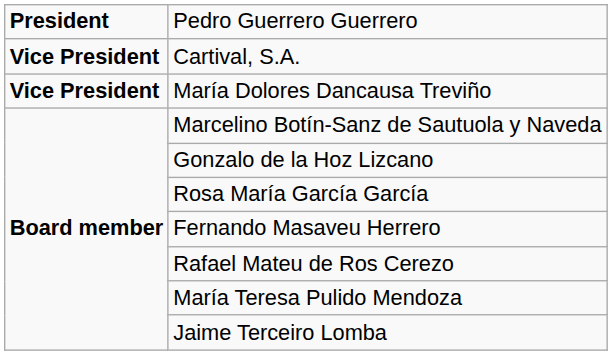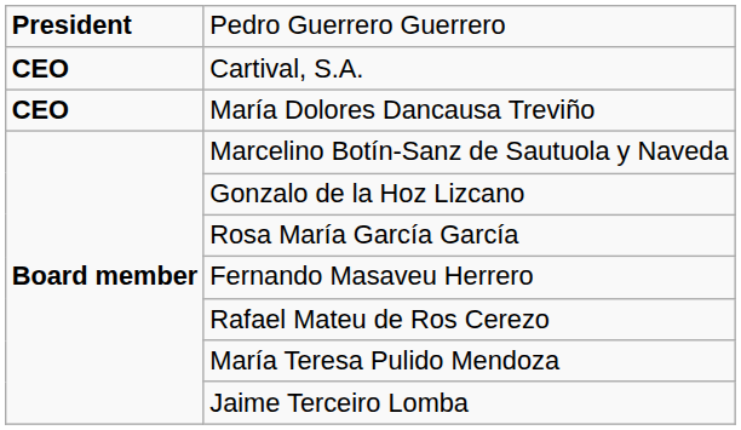 <table class="wikitable">
 <tr>
 <td><strong>President</strong></td>
 <td>Pedro Guerrero Guerrero</td>
 </tr>
 <tr>
-<td><strong>Vice President</strong></td>
+<td><strong>CEO</strong></td>
 <td>Cartival, S.A.</td>
 </tr>
 <tr>
-<td><strong>Vice President</strong></td>
+<td><strong>CEO</strong></td>
 <td>María Dolores Dancausa Treviño</td>
 </tr>
 <tr>
 <td rowspan="7"><strong>Board member</strong></td>
 <td>Marcelino Botín-Sanz de Sautuola y Naveda</td>
 </tr>
 <tr>
 <td>Gonzalo de la Hoz Lizcano</td>
 </tr>
 <tr>
 <td>Rosa María García García</td>
 </tr>
 <tr>
 <td>Fernando Masaveu Herrero</td>
 </tr>
 <tr>
 <td>Rafael Mateu de Ros Cerezo</td>
 </tr>
 <tr>
 <td>María Teresa Pulido Mendoza</td>
 </tr>
 <tr>
 <td>Jaime Terceiro Lomba</td>
 </tr>
 </table>
